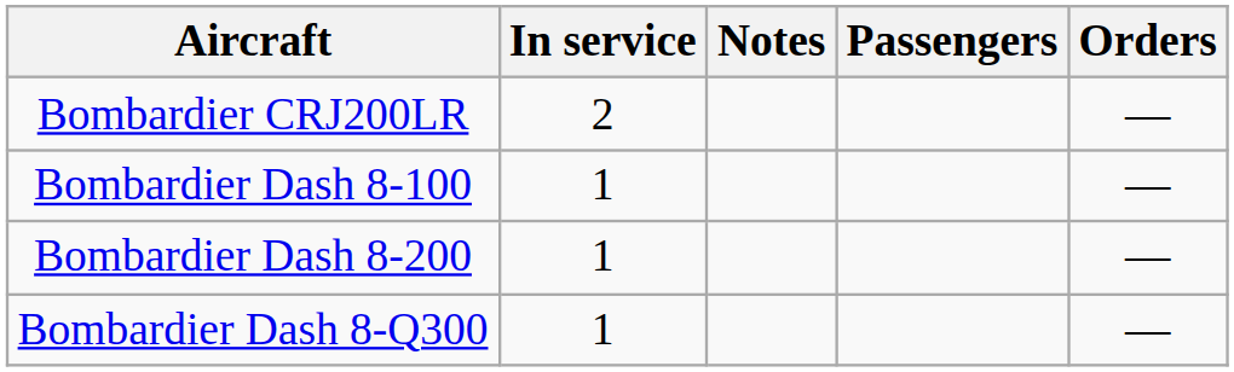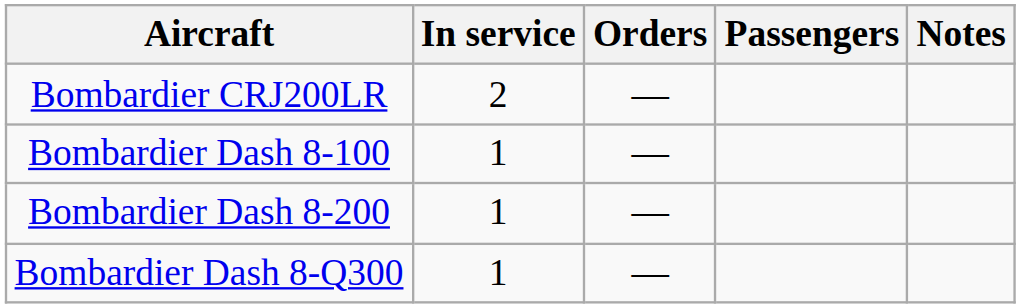 <table class="wikitable" style="text-align:center; margin:0.5em auto">
 <tr>
 <th>Aircraft</th>
 <th>In service</th>
+<th>Orders</th>
+<th>Passengers</th>
 <th>Notes</th>
-<th>Passengers</th>
-<th>Orders</th>
 </tr>
 <tr>
 <td><a href='#'>Bombardier CRJ200LR</a></td>
 <td>2</td>
+<td>—</td>
 <td></td>
 <td></td>
-<td>—</td>
 </tr>
 <tr>
 <td><a href='#'>Bombardier Dash 8-100</a></td>
 <td>1</td>
+<td>—</td>
 <td></td>
 <td></td>
-<td>—</td>
 </tr>
 <tr>
 <td><a href='#'>Bombardier Dash 8-200</a></td>
 <td>1</td>
+<td>—</td>
 <td></td>
 <td></td>
-<td>—</td>
 </tr>
 <tr>
 <td><a href='#'>Bombardier Dash 8-Q300</a></td>
 <td>1</td>
+<td>—</td>
 <td></td>
 <td></td>
-<td>—</td>
 </tr>
 </table>
